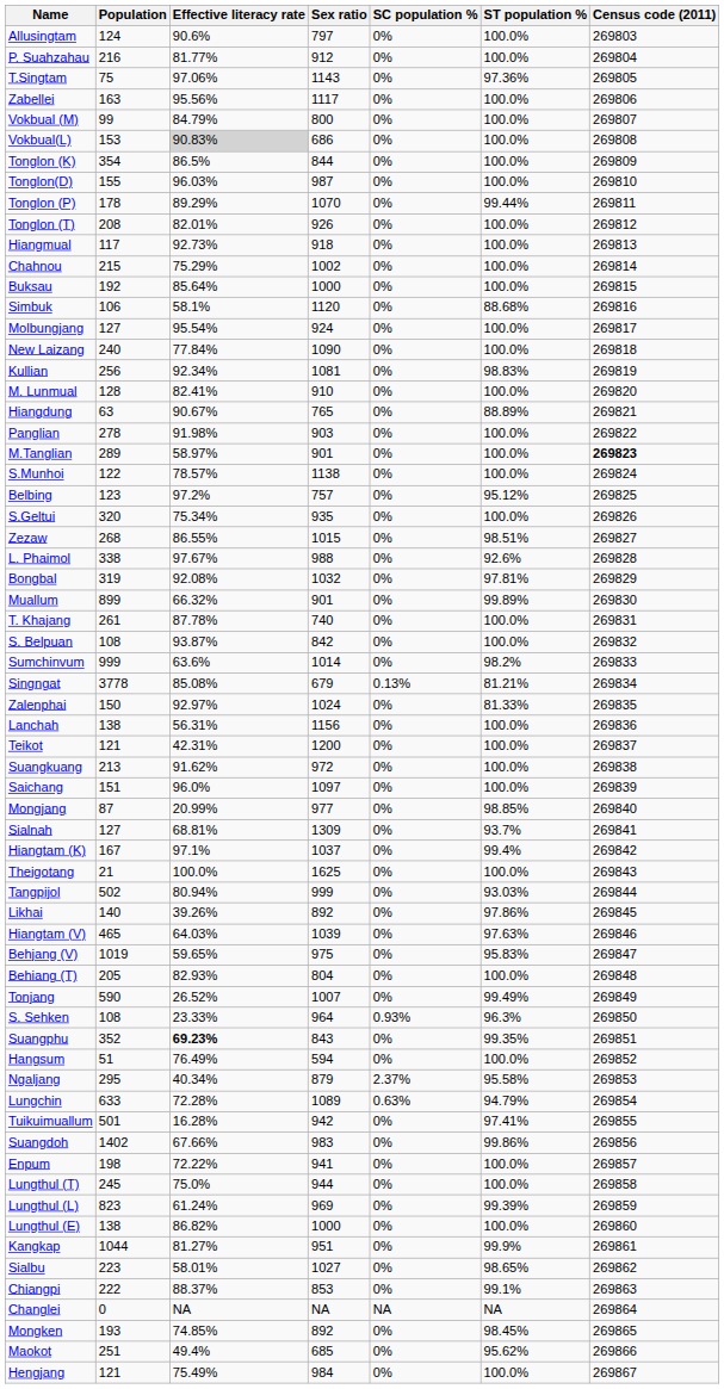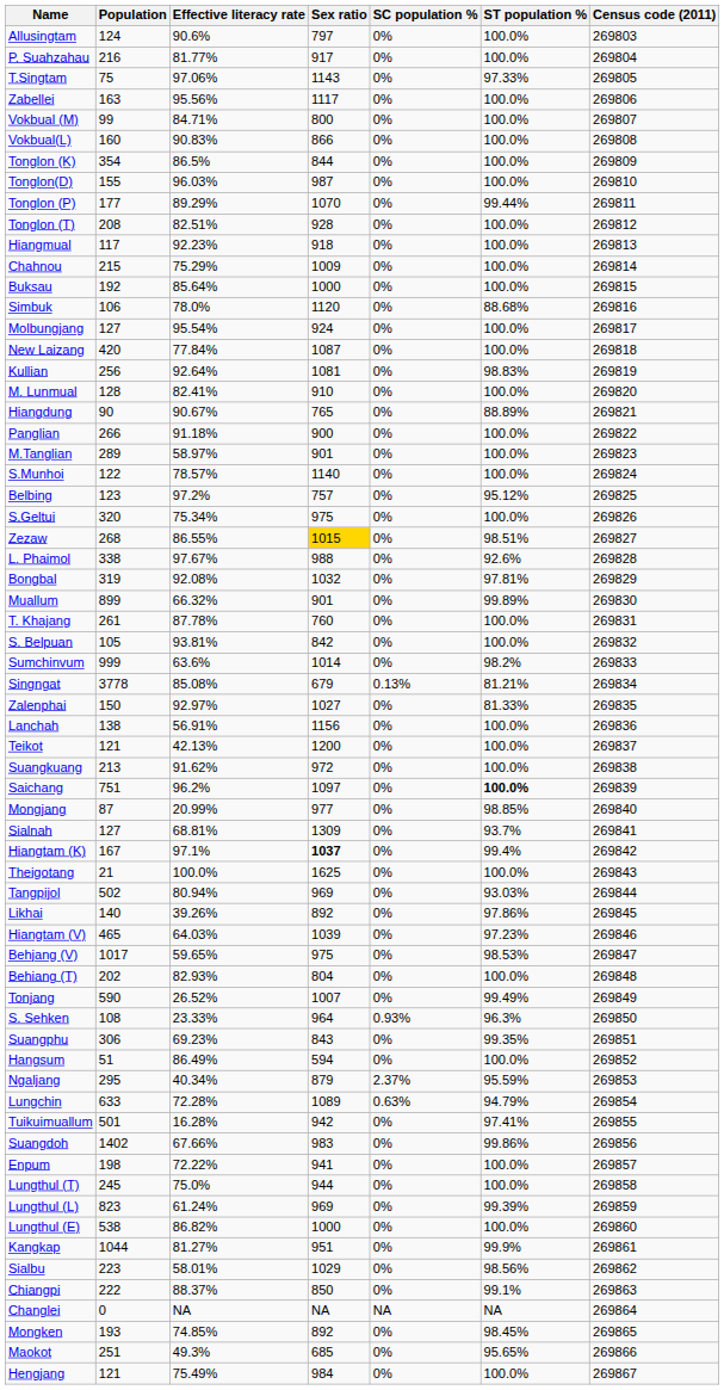 <table class="wikitable sortable">
 <tr>
 <th>Name</th>
 <th>Population</th>
 <th>Effective literacy rate</th>
 <th>Sex ratio</th>
 <th>SC population %</th>
 <th>ST population %</th>
 <th>Census code (2011)</th>
 </tr>
 <tr>
 <td><a href='#'>Allusingtam</a></td>
 <td>124</td>
 <td>90.6%</td>
 <td>797</td>
 <td>0%</td>
 <td>100.0%</td>
 <td>269803</td>
 </tr>
 <tr>
 <td><a href='#'>P. Suahzahau</a></td>
 <td>216</td>
 <td>81.77%</td>
-<td>912</td>
+<td>917</td>
 <td>0%</td>
 <td>100.0%</td>
 <td>269804</td>
 </tr>
 <tr>
 <td><a href='#'>T.Singtam</a></td>
 <td>75</td>
 <td>97.06%</td>
 <td>1143</td>
 <td>0%</td>
-<td>97.36%</td>
+<td>97.33%</td>
 <td>269805</td>
 </tr>
 <tr>
 <td><a href='#'>Zabellei</a></td>
 <td>163</td>
 <td>95.56%</td>
 <td>1117</td>
 <td>0%</td>
 <td>100.0%</td>
 <td>269806</td>
 </tr>
 <tr>
 <td><a href='#'>Vokbual (M)</a></td>
 <td>99</td>
-<td>84.79%</td>
+<td>84.71%</td>
 <td>800</td>
 <td>0%</td>
 <td>100.0%</td>
 <td>269807</td>
 </tr>
 <tr>
 <td><a href='#'>Vokbual(L)</a></td>
-<td>153</td>
-<td style="background: lightgrey;">90.83%</td>
-<td>686</td>
+<td>160</td>
+<td>90.83%</td>
+<td>866</td>
 <td>0%</td>
 <td>100.0%</td>
 <td>269808</td>
 </tr>
 <tr>
 <td><a href='#'>Tonglon (K)</a></td>
 <td>354</td>
 <td>86.5%</td>
 <td>844</td>
 <td>0%</td>
 <td>100.0%</td>
 <td>269809</td>
 </tr>
 <tr>
 <td><a href='#'>Tonglon(D)</a></td>
 <td>155</td>
 <td>96.03%</td>
 <td>987</td>
 <td>0%</td>
 <td>100.0%</td>
 <td>269810</td>
 </tr>
 <tr>
 <td><a href='#'>Tonglon (P)</a></td>
-<td>178</td>
+<td>177</td>
 <td>89.29%</td>
 <td>1070</td>
 <td>0%</td>
 <td>99.44%</td>
 <td>269811</td>
 </tr>
 <tr>
 <td><a href='#'>Tonglon (T)</a></td>
 <td>208</td>
-<td>82.01%</td>
-<td>926</td>
+<td>82.51%</td>
+<td>928</td>
 <td>0%</td>
 <td>100.0%</td>
 <td>269812</td>
 </tr>
 <tr>
 <td><a href='#'>Hiangmual</a></td>
 <td>117</td>
-<td>92.73%</td>
+<td>92.23%</td>
 <td>918</td>
 <td>0%</td>
 <td>100.0%</td>
 <td>269813</td>
 </tr>
 <tr>
 <td><a href='#'>Chahnou</a></td>
 <td>215</td>
 <td>75.29%</td>
-<td>1002</td>
+<td>1009</td>
 <td>0%</td>
 <td>100.0%</td>
 <td>269814</td>
 </tr>
 <tr>
 <td><a href='#'>Buksau</a></td>
 <td>192</td>
 <td>85.64%</td>
 <td>1000</td>
 <td>0%</td>
 <td>100.0%</td>
 <td>269815</td>
 </tr>
 <tr>
 <td><a href='#'>Simbuk</a></td>
 <td>106</td>
-<td>58.1%</td>
+<td>78.0%</td>
 <td>1120</td>
 <td>0%</td>
 <td>88.68%</td>
 <td>269816</td>
 </tr>
 <tr>
 <td><a href='#'>Molbungjang</a></td>
 <td>127</td>
 <td>95.54%</td>
 <td>924</td>
 <td>0%</td>
 <td>100.0%</td>
 <td>269817</td>
 </tr>
 <tr>
 <td><a href='#'>New Laizang</a></td>
-<td>240</td>
+<td>420</td>
 <td>77.84%</td>
-<td>1090</td>
+<td>1087</td>
 <td>0%</td>
 <td>100.0%</td>
 <td>269818</td>
 </tr>
 <tr>
 <td><a href='#'>Kullian</a></td>
 <td>256</td>
-<td>92.34%</td>
+<td>92.64%</td>
 <td>1081</td>
 <td>0%</td>
 <td>98.83%</td>
 <td>269819</td>
 </tr>
 <tr>
 <td><a href='#'>M. Lunmual</a></td>
 <td>128</td>
 <td>82.41%</td>
 <td>910</td>
 <td>0%</td>
 <td>100.0%</td>
 <td>269820</td>
 </tr>
 <tr>
 <td><a href='#'>Hiangdung</a></td>
-<td>63</td>
+<td>90</td>
 <td>90.67%</td>
 <td>765</td>
 <td>0%</td>
 <td>88.89%</td>
 <td>269821</td>
 </tr>
 <tr>
 <td><a href='#'>Panglian</a></td>
-<td>278</td>
-<td>91.98%</td>
-<td>903</td>
+<td>266</td>
+<td>91.18%</td>
+<td>900</td>
 <td>0%</td>
 <td>100.0%</td>
 <td>269822</td>
 </tr>
 <tr>
 <td><a href='#'>M.Tanglian</a></td>
 <td>289</td>
 <td>58.97%</td>
 <td>901</td>
 <td>0%</td>
 <td>100.0%</td>
-<td><strong>269823</strong></td>
+<td>269823</td>
 </tr>
 <tr>
 <td><a href='#'>S.Munhoi</a></td>
 <td>122</td>
 <td>78.57%</td>
-<td>1138</td>
+<td>1140</td>
 <td>0%</td>
 <td>100.0%</td>
 <td>269824</td>
 </tr>
 <tr>
 <td><a href='#'>Belbing</a></td>
 <td>123</td>
 <td>97.2%</td>
 <td>757</td>
 <td>0%</td>
 <td>95.12%</td>
 <td>269825</td>
 </tr>
 <tr>
 <td><a href='#'>S.Geltui</a></td>
 <td>320</td>
 <td>75.34%</td>
-<td>935</td>
+<td>975</td>
 <td>0%</td>
 <td>100.0%</td>
 <td>269826</td>
 </tr>
 <tr>
 <td><a href='#'>Zezaw</a></td>
 <td>268</td>
 <td>86.55%</td>
-<td>1015</td>
+<td style="background: gold;">1015</td>
 <td>0%</td>
 <td>98.51%</td>
 <td>269827</td>
 </tr>
 <tr>
 <td><a href='#'>L. Phaimol</a></td>
 <td>338</td>
 <td>97.67%</td>
 <td>988</td>
 <td>0%</td>
 <td>92.6%</td>
 <td>269828</td>
 </tr>
 <tr>
 <td><a href='#'>Bongbal</a></td>
 <td>319</td>
 <td>92.08%</td>
 <td>1032</td>
 <td>0%</td>
 <td>97.81%</td>
 <td>269829</td>
 </tr>
 <tr>
 <td><a href='#'>Muallum</a></td>
 <td>899</td>
 <td>66.32%</td>
 <td>901</td>
 <td>0%</td>
 <td>99.89%</td>
 <td>269830</td>
 </tr>
 <tr>
 <td><a href='#'>T. Khajang</a></td>
 <td>261</td>
 <td>87.78%</td>
-<td>740</td>
+<td>760</td>
 <td>0%</td>
 <td>100.0%</td>
 <td>269831</td>
 </tr>
 <tr>
 <td><a href='#'>S. Belpuan</a></td>
-<td>108</td>
-<td>93.87%</td>
+<td>105</td>
+<td>93.81%</td>
 <td>842</td>
 <td>0%</td>
 <td>100.0%</td>
 <td>269832</td>
 </tr>
 <tr>
 <td><a href='#'>Sumchinvum</a></td>
 <td>999</td>
 <td>63.6%</td>
 <td>1014</td>
 <td>0%</td>
 <td>98.2%</td>
 <td>269833</td>
 </tr>
 <tr>
 <td><a href='#'>Singngat</a></td>
 <td>3778</td>
 <td>85.08%</td>
 <td>679</td>
 <td>0.13%</td>
 <td>81.21%</td>
 <td>269834</td>
 </tr>
 <tr>
 <td><a href='#'>Zalenphai</a></td>
 <td>150</td>
 <td>92.97%</td>
-<td>1024</td>
+<td>1027</td>
 <td>0%</td>
 <td>81.33%</td>
 <td>269835</td>
 </tr>
 <tr>
 <td><a href='#'>Lanchah</a></td>
 <td>138</td>
-<td>56.31%</td>
+<td>56.91%</td>
 <td>1156</td>
 <td>0%</td>
 <td>100.0%</td>
 <td>269836</td>
 </tr>
 <tr>
 <td><a href='#'>Teikot</a></td>
 <td>121</td>
-<td>42.31%</td>
+<td>42.13%</td>
 <td>1200</td>
 <td>0%</td>
 <td>100.0%</td>
 <td>269837</td>
 </tr>
 <tr>
 <td><a href='#'>Suangkuang</a></td>
 <td>213</td>
 <td>91.62%</td>
 <td>972</td>
 <td>0%</td>
 <td>100.0%</td>
 <td>269838</td>
 </tr>
 <tr>
 <td><a href='#'>Saichang</a></td>
-<td>151</td>
-<td>96.0%</td>
+<td>751</td>
+<td>96.2%</td>
 <td>1097</td>
 <td>0%</td>
-<td>100.0%</td>
+<td><strong>100.0%</strong></td>
 <td>269839</td>
 </tr>
 <tr>
 <td><a href='#'>Mongjang</a></td>
 <td>87</td>
 <td>20.99%</td>
 <td>977</td>
 <td>0%</td>
 <td>98.85%</td>
 <td>269840</td>
 </tr>
 <tr>
 <td><a href='#'>Sialnah</a></td>
 <td>127</td>
 <td>68.81%</td>
 <td>1309</td>
 <td>0%</td>
 <td>93.7%</td>
 <td>269841</td>
 </tr>
 <tr>
 <td><a href='#'>Hiangtam (K)</a></td>
 <td>167</td>
 <td>97.1%</td>
-<td>1037</td>
+<td><strong>1037</strong></td>
 <td>0%</td>
 <td>99.4%</td>
 <td>269842</td>
 </tr>
 <tr>
 <td><a href='#'>Theigotang</a></td>
 <td>21</td>
 <td>100.0%</td>
 <td>1625</td>
 <td>0%</td>
 <td>100.0%</td>
 <td>269843</td>
 </tr>
 <tr>
 <td><a href='#'>Tangpijol</a></td>
 <td>502</td>
 <td>80.94%</td>
-<td>999</td>
+<td>969</td>
 <td>0%</td>
 <td>93.03%</td>
 <td>269844</td>
 </tr>
 <tr>
 <td><a href='#'>Likhai</a></td>
 <td>140</td>
 <td>39.26%</td>
 <td>892</td>
 <td>0%</td>
 <td>97.86%</td>
 <td>269845</td>
 </tr>
 <tr>
 <td><a href='#'>Hiangtam (V)</a></td>
 <td>465</td>
 <td>64.03%</td>
 <td>1039</td>
 <td>0%</td>
-<td>97.63%</td>
+<td>97.23%</td>
 <td>269846</td>
 </tr>
 <tr>
 <td><a href='#'>Behjang (V)</a></td>
-<td>1019</td>
+<td>1017</td>
 <td>59.65%</td>
 <td>975</td>
 <td>0%</td>
-<td>95.83%</td>
+<td>98.53%</td>
 <td>269847</td>
 </tr>
 <tr>
 <td><a href='#'>Behiang (T)</a></td>
-<td>205</td>
+<td>202</td>
 <td>82.93%</td>
 <td>804</td>
 <td>0%</td>
 <td>100.0%</td>
 <td>269848</td>
 </tr>
 <tr>
 <td><a href='#'>Tonjang</a></td>
 <td>590</td>
 <td>26.52%</td>
 <td>1007</td>
 <td>0%</td>
 <td>99.49%</td>
 <td>269849</td>
 </tr>
 <tr>
 <td><a href='#'>S. Sehken</a></td>
 <td>108</td>
 <td>23.33%</td>
 <td>964</td>
 <td>0.93%</td>
 <td>96.3%</td>
 <td>269850</td>
 </tr>
 <tr>
 <td><a href='#'>Suangphu</a></td>
-<td>352</td>
-<td><strong>69.23%</strong></td>
+<td>306</td>
+<td>69.23%</td>
 <td>843</td>
 <td>0%</td>
 <td>99.35%</td>
 <td>269851</td>
 </tr>
 <tr>
 <td><a href='#'>Hangsum</a></td>
 <td>51</td>
-<td>76.49%</td>
+<td>86.49%</td>
 <td>594</td>
 <td>0%</td>
 <td>100.0%</td>
 <td>269852</td>
 </tr>
 <tr>
 <td><a href='#'>Ngaljang</a></td>
 <td>295</td>
 <td>40.34%</td>
 <td>879</td>
 <td>2.37%</td>
-<td>95.58%</td>
+<td>95.59%</td>
 <td>269853</td>
 </tr>
 <tr>
 <td><a href='#'>Lungchin</a></td>
 <td>633</td>
 <td>72.28%</td>
 <td>1089</td>
 <td>0.63%</td>
 <td>94.79%</td>
 <td>269854</td>
 </tr>
 <tr>
 <td><a href='#'>Tuikuimuallum</a></td>
 <td>501</td>
 <td>16.28%</td>
 <td>942</td>
 <td>0%</td>
 <td>97.41%</td>
 <td>269855</td>
 </tr>
 <tr>
 <td><a href='#'>Suangdoh</a></td>
 <td>1402</td>
 <td>67.66%</td>
 <td>983</td>
 <td>0%</td>
 <td>99.86%</td>
 <td>269856</td>
 </tr>
 <tr>
 <td><a href='#'>Enpum</a></td>
 <td>198</td>
 <td>72.22%</td>
 <td>941</td>
 <td>0%</td>
 <td>100.0%</td>
 <td>269857</td>
 </tr>
 <tr>
 <td><a href='#'>Lungthul (T)</a></td>
 <td>245</td>
 <td>75.0%</td>
 <td>944</td>
 <td>0%</td>
 <td>100.0%</td>
 <td>269858</td>
 </tr>
 <tr>
 <td><a href='#'>Lungthul (L)</a></td>
 <td>823</td>
 <td>61.24%</td>
 <td>969</td>
 <td>0%</td>
 <td>99.39%</td>
 <td>269859</td>
 </tr>
 <tr>
 <td><a href='#'>Lungthul (E)</a></td>
-<td>138</td>
+<td>538</td>
 <td>86.82%</td>
 <td>1000</td>
 <td>0%</td>
 <td>100.0%</td>
 <td>269860</td>
 </tr>
 <tr>
 <td><a href='#'>Kangkap</a></td>
 <td>1044</td>
 <td>81.27%</td>
 <td>951</td>
 <td>0%</td>
 <td>99.9%</td>
 <td>269861</td>
 </tr>
 <tr>
 <td><a href='#'>Sialbu</a></td>
 <td>223</td>
 <td>58.01%</td>
-<td>1027</td>
+<td>1029</td>
 <td>0%</td>
-<td>98.65%</td>
+<td>98.56%</td>
 <td>269862</td>
 </tr>
 <tr>
 <td><a href='#'>Chiangpi</a></td>
 <td>222</td>
 <td>88.37%</td>
-<td>853</td>
+<td>850</td>
 <td>0%</td>
 <td>99.1%</td>
 <td>269863</td>
 </tr>
 <tr>
 <td><a href='#'>Changlei</a></td>
 <td>0</td>
 <td>NA</td>
 <td>NA</td>
 <td>NA</td>
 <td>NA</td>
 <td>269864</td>
 </tr>
 <tr>
 <td><a href='#'>Mongken</a></td>
 <td>193</td>
 <td>74.85%</td>
 <td>892</td>
 <td>0%</td>
 <td>98.45%</td>
 <td>269865</td>
 </tr>
 <tr>
 <td><a href='#'>Maokot</a></td>
 <td>251</td>
-<td>49.4%</td>
+<td>49.3%</td>
 <td>685</td>
 <td>0%</td>
-<td>95.62%</td>
+<td>95.65%</td>
 <td>269866</td>
 </tr>
 <tr>
 <td><a href='#'>Hengjang</a></td>
 <td>121</td>
 <td>75.49%</td>
 <td>984</td>
 <td>0%</td>
 <td>100.0%</td>
 <td>269867</td>
 </tr>
 </table>
